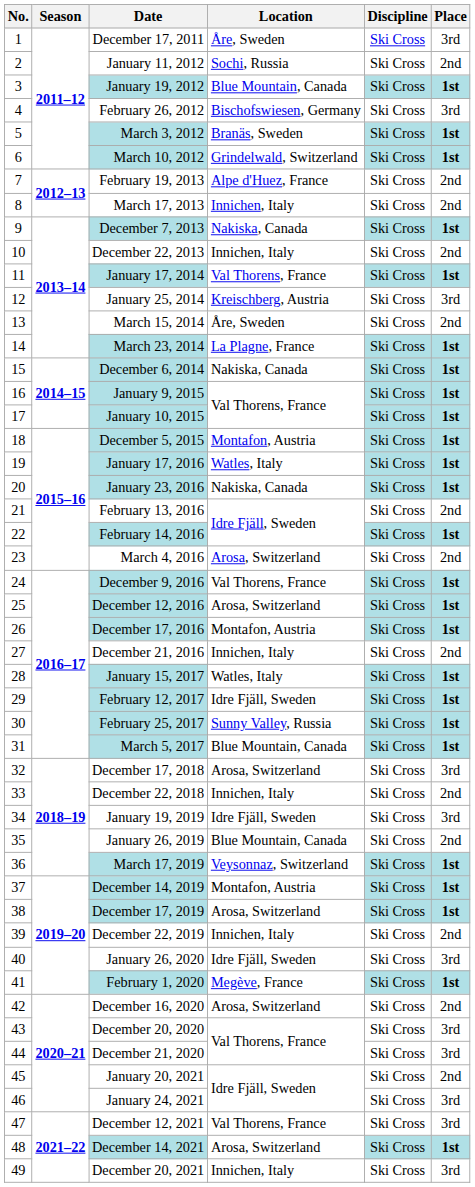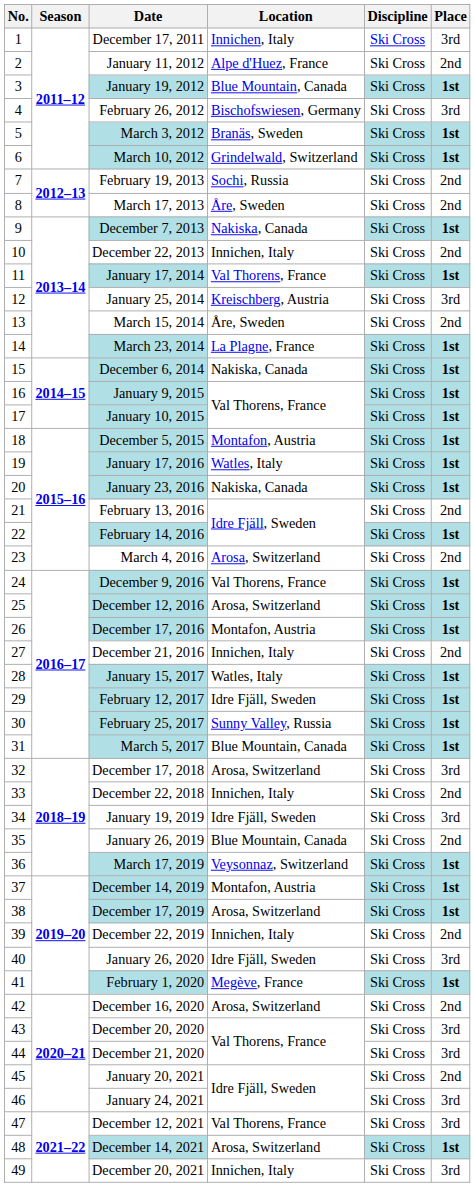 <table class="wikitable sortable mw-collapsible mw-collapsed" border="1" cellspacing="4" style="font-size:95%; text-align:center; border:grey solid 1px; border-collapse:collapse; background:#ffffff;">
 <tr style="background:#efefef;">
 <th>No.</th>
 <th>Season</th>
 <th>Date</th>
 <th>Location</th>
 <th>Discipline</th>
 <th>Place</th>
 </tr>
 <tr>
 <td>1</td>
 <td rowspan=6 align=center><strong><a href='#'>2011–12</a></strong></td>
 <td align=right>December 17, 2011</td>
-<td align=left><a href='#'>Åre</a>, Sweden</td>
+<td align=left><a href='#'>Innichen</a>, Italy</td>
 <td><a href='#'>Ski Cross</a></td>
 <td>3rd</td>
 </tr>
 <tr>
 <td>2</td>
 <td align=right>January 11, 2012</td>
-<td align=left><a href='#'>Sochi</a>, Russia</td>
+<td align=left><a href='#'>Alpe d'Huez</a>, France</td>
 <td>Ski Cross</td>
 <td>2nd</td>
 </tr>
 <tr>
 <td>3</td>
 <td bgcolor="#BOEOE6" align=right>January 19, 2012</td>
 <td align=left><a href='#'>Blue Mountain</a>, Canada</td>
 <td bgcolor="#BOEOE6">Ski Cross</td>
 <td bgcolor="#BOEOE6"><strong>1st</strong></td>
 </tr>
 <tr>
 <td>4</td>
 <td align=right>February 26, 2012</td>
 <td align=left><a href='#'>Bischofswiesen</a>, Germany</td>
 <td>Ski Cross</td>
 <td>3rd</td>
 </tr>
 <tr>
 <td>5</td>
 <td bgcolor="#BOEOE6" align=right>March 3, 2012</td>
 <td align=left><a href='#'>Branäs</a>, Sweden</td>
 <td bgcolor="#BOEOE6">Ski Cross</td>
 <td bgcolor="#BOEOE6"><strong>1st</strong></td>
 </tr>
 <tr>
 <td>6</td>
 <td bgcolor="#BOEOE6" align=right>March 10, 2012</td>
 <td align=left><a href='#'>Grindelwald</a>, Switzerland</td>
 <td bgcolor="#BOEOE6">Ski Cross</td>
 <td bgcolor="#BOEOE6"><strong>1st</strong></td>
 </tr>
 <tr>
 <td>7</td>
 <td rowspan=2 align=center><strong><a href='#'>2012–13</a></strong></td>
 <td align=right>February 19, 2013</td>
-<td align=left><a href='#'>Alpe d'Huez</a>, France</td>
+<td align=left><a href='#'>Sochi</a>, Russia</td>
 <td>Ski Cross</td>
 <td>2nd</td>
 </tr>
 <tr>
 <td>8</td>
 <td align=right>March 17, 2013</td>
-<td align=left><a href='#'>Innichen</a>, Italy</td>
+<td align=left><a href='#'>Åre</a>, Sweden</td>
 <td>Ski Cross</td>
 <td>2nd</td>
 </tr>
 <tr>
 <td>9</td>
 <td rowspan=6 align=center><strong><a href='#'>2013–14</a></strong></td>
 <td bgcolor="#BOEOE6" align=right>December 7, 2013</td>
 <td align=left><a href='#'>Nakiska</a>, Canada</td>
 <td bgcolor="#BOEOE6">Ski Cross</td>
 <td bgcolor="#BOEOE6"><strong>1st</strong></td>
 </tr>
 <tr>
 <td>10</td>
 <td align=right>December 22, 2013</td>
 <td align=left>Innichen, Italy</td>
 <td>Ski Cross</td>
 <td>2nd</td>
 </tr>
 <tr>
 <td>11</td>
 <td bgcolor="#BOEOE6" align=right>January 17, 2014</td>
 <td align=left><a href='#'>Val Thorens</a>, France</td>
 <td bgcolor="#BOEOE6">Ski Cross</td>
 <td bgcolor="#BOEOE6"><strong>1st</strong></td>
 </tr>
 <tr>
 <td>12</td>
 <td align=right>January 25, 2014</td>
 <td align=left><a href='#'>Kreischberg</a>, Austria</td>
 <td>Ski Cross</td>
 <td>3rd</td>
 </tr>
 <tr>
 <td>13</td>
 <td align=right>March 15, 2014</td>
 <td align=left>Åre, Sweden</td>
 <td>Ski Cross</td>
 <td>2nd</td>
 </tr>
 <tr>
 <td>14</td>
 <td bgcolor="#BOEOE6" align=right>March 23, 2014</td>
 <td align=left><a href='#'>La Plagne</a>, France</td>
 <td bgcolor="#BOEOE6">Ski Cross</td>
 <td bgcolor="#BOEOE6"><strong>1st</strong></td>
 </tr>
 <tr>
 <td>15</td>
 <td rowspan=3 align=center><strong><a href='#'>2014–15</a></strong></td>
 <td bgcolor="#BOEOE6" align=right>December 6, 2014</td>
 <td align=left>Nakiska, Canada</td>
 <td bgcolor="#BOEOE6">Ski Cross</td>
 <td bgcolor="#BOEOE6"><strong>1st</strong></td>
 </tr>
 <tr>
 <td>16</td>
 <td bgcolor="#BOEOE6" align=right>January 9, 2015</td>
 <td align=left rowspan=2>Val Thorens, France</td>
 <td bgcolor="#BOEOE6">Ski Cross</td>
 <td bgcolor="#BOEOE6"><strong>1st</strong></td>
 </tr>
 <tr>
 <td>17</td>
 <td bgcolor="#BOEOE6" align=right>January 10, 2015</td>
 <td bgcolor="#BOEOE6">Ski Cross</td>
 <td bgcolor="#BOEOE6"><strong>1st</strong></td>
 </tr>
 <tr>
 <td>18</td>
 <td rowspan=6 align=center><strong><a href='#'>2015–16</a></strong></td>
 <td bgcolor="#BOEOE6" align=right>December 5, 2015</td>
 <td align=left><a href='#'>Montafon</a>, Austria</td>
 <td bgcolor="#BOEOE6">Ski Cross</td>
 <td bgcolor="#BOEOE6"><strong>1st</strong></td>
 </tr>
 <tr>
 <td>19</td>
 <td bgcolor="#BOEOE6" align=right>January 17, 2016</td>
 <td align=left><a href='#'>Watles</a>, Italy</td>
 <td bgcolor="#BOEOE6">Ski Cross</td>
 <td bgcolor="#BOEOE6"><strong>1st</strong></td>
 </tr>
 <tr>
 <td>20</td>
 <td bgcolor="#BOEOE6" align=right>January 23, 2016</td>
 <td align=left>Nakiska, Canada</td>
 <td bgcolor="#BOEOE6">Ski Cross</td>
 <td bgcolor="#BOEOE6"><strong>1st</strong></td>
 </tr>
 <tr>
 <td>21</td>
 <td align=right>February 13, 2016</td>
 <td align=left rowspan=2><a href='#'>Idre Fjäll</a>, Sweden</td>
 <td>Ski Cross</td>
 <td>2nd</td>
 </tr>
 <tr>
 <td>22</td>
 <td bgcolor="#BOEOE6" align=right>February 14, 2016</td>
 <td bgcolor="#BOEOE6">Ski Cross</td>
 <td bgcolor="#BOEOE6"><strong>1st</strong></td>
 </tr>
 <tr>
 <td>23</td>
 <td align=right>March 4, 2016</td>
 <td align=left><a href='#'>Arosa</a>, Switzerland</td>
 <td>Ski Cross</td>
 <td>2nd</td>
 </tr>
 <tr>
 <td>24</td>
 <td rowspan=8 align=center><strong><a href='#'>2016–17</a></strong></td>
 <td bgcolor="#BOEOE6" align=right>December 9, 2016</td>
 <td align=left>Val Thorens, France</td>
 <td bgcolor="#BOEOE6">Ski Cross</td>
 <td bgcolor="#BOEOE6"><strong>1st</strong></td>
 </tr>
 <tr>
 <td>25</td>
 <td bgcolor="#BOEOE6" align=right>December 12, 2016</td>
 <td align=left>Arosa, Switzerland</td>
 <td bgcolor="#BOEOE6">Ski Cross</td>
 <td bgcolor="#BOEOE6"><strong>1st</strong></td>
 </tr>
 <tr>
 <td>26</td>
 <td bgcolor="#BOEOE6" align=right>December 17, 2016</td>
 <td align=left>Montafon, Austria</td>
 <td bgcolor="#BOEOE6">Ski Cross</td>
 <td bgcolor="#BOEOE6"><strong>1st</strong></td>
 </tr>
 <tr>
 <td>27</td>
 <td align=right>December 21, 2016</td>
 <td align=left>Innichen, Italy</td>
 <td>Ski Cross</td>
 <td>2nd</td>
 </tr>
 <tr>
 <td>28</td>
 <td bgcolor="#BOEOE6" align=right>January 15, 2017</td>
 <td align=left>Watles, Italy</td>
 <td bgcolor="#BOEOE6">Ski Cross</td>
 <td bgcolor="#BOEOE6"><strong>1st</strong></td>
 </tr>
 <tr>
 <td>29</td>
 <td bgcolor="#BOEOE6" align=right>February 12, 2017</td>
 <td align=left>Idre Fjäll, Sweden</td>
 <td bgcolor="#BOEOE6">Ski Cross</td>
 <td bgcolor="#BOEOE6"><strong>1st</strong></td>
 </tr>
 <tr>
 <td>30</td>
 <td bgcolor="#BOEOE6" align=right>February 25, 2017</td>
 <td align=left><a href='#'>Sunny Valley</a>, Russia</td>
 <td bgcolor="#BOEOE6">Ski Cross</td>
 <td bgcolor="#BOEOE6"><strong>1st</strong></td>
 </tr>
 <tr>
 <td>31</td>
 <td bgcolor="#BOEOE6" align=right>March 5, 2017</td>
 <td align=left>Blue Mountain, Canada</td>
 <td bgcolor="#BOEOE6">Ski Cross</td>
 <td bgcolor="#BOEOE6"><strong>1st</strong></td>
 </tr>
 <tr>
 <td>32</td>
 <td rowspan=5 align=center><strong><a href='#'>2018–19</a></strong></td>
 <td align=right>December 17, 2018</td>
 <td align=left>Arosa, Switzerland</td>
 <td>Ski Cross</td>
 <td>3rd</td>
 </tr>
 <tr>
 <td>33</td>
 <td align=right>December 22, 2018</td>
 <td align=left>Innichen, Italy</td>
 <td>Ski Cross</td>
 <td>2nd</td>
 </tr>
 <tr>
 <td>34</td>
 <td align=right>January 19, 2019</td>
 <td align=left>Idre Fjäll, Sweden</td>
 <td>Ski Cross</td>
 <td>3rd</td>
 </tr>
 <tr>
 <td>35</td>
 <td align=right>January 26, 2019</td>
 <td align=left>Blue Mountain, Canada</td>
 <td>Ski Cross</td>
 <td>2nd</td>
 </tr>
 <tr>
 <td>36</td>
 <td bgcolor="#BOEOE6" align=right>March 17, 2019</td>
 <td align=left><a href='#'>Veysonnaz</a>, Switzerland</td>
 <td bgcolor="#BOEOE6">Ski Cross</td>
 <td bgcolor="#BOEOE6"><strong>1st</strong></td>
 </tr>
 <tr>
 <td>37</td>
 <td rowspan=5 align=center><strong><a href='#'>2019–20</a></strong></td>
 <td bgcolor="#BOEOE6" align=right>December 14, 2019</td>
 <td align=left>Montafon, Austria</td>
 <td bgcolor="#BOEOE6">Ski Cross</td>
 <td bgcolor="#BOEOE6"><strong>1st</strong></td>
 </tr>
 <tr>
 <td>38</td>
 <td bgcolor="#BOEOE6" align=right>December 17, 2019</td>
 <td align=left>Arosa, Switzerland</td>
 <td bgcolor="#BOEOE6">Ski Cross</td>
 <td bgcolor="#BOEOE6"><strong>1st</strong></td>
 </tr>
 <tr>
 <td>39</td>
 <td align=right>December 22, 2019</td>
 <td align=left>Innichen, Italy</td>
 <td>Ski Cross</td>
 <td>2nd</td>
 </tr>
 <tr>
 <td>40</td>
 <td align=right>January 26, 2020</td>
 <td align=left>Idre Fjäll, Sweden</td>
 <td>Ski Cross</td>
 <td>3rd</td>
 </tr>
 <tr>
 <td>41</td>
 <td bgcolor="#BOEOE6" align=right>February 1, 2020</td>
 <td align=left><a href='#'>Megève</a>, France</td>
 <td bgcolor="#BOEOE6">Ski Cross</td>
 <td bgcolor="#BOEOE6"><strong>1st</strong></td>
 </tr>
 <tr>
 <td>42</td>
 <td rowspan=5 align=center><strong><a href='#'>2020–21</a></strong></td>
 <td>December 16, 2020</td>
 <td align=left>Arosa, Switzerland</td>
 <td>Ski Cross</td>
 <td>2nd</td>
 </tr>
 <tr>
 <td>43</td>
 <td align=right>December 20, 2020</td>
 <td rowspan=2 align=left>Val Thorens, France</td>
 <td>Ski Cross</td>
 <td>3rd</td>
 </tr>
 <tr>
 <td>44</td>
 <td align=right>December 21, 2020</td>
 <td>Ski Cross</td>
 <td>3rd</td>
 </tr>
 <tr>
 <td>45</td>
 <td align=right>January 20, 2021</td>
 <td rowspan=2 align=left>Idre Fjäll, Sweden</td>
 <td>Ski Cross</td>
 <td>2nd</td>
 </tr>
 <tr>
 <td>46</td>
 <td align=right>January 24, 2021</td>
 <td>Ski Cross</td>
 <td>3rd</td>
 </tr>
 <tr>
 <td>47</td>
 <td rowspan=3 align=center><strong><a href='#'>2021–22</a></strong></td>
 <td align=right>December 12, 2021</td>
 <td align=left>Val Thorens, France</td>
 <td>Ski Cross</td>
 <td>3rd</td>
 </tr>
 <tr>
 <td>48</td>
 <td bgcolor="#BOEOE6" align=right>December 14, 2021</td>
 <td align=left>Arosa, Switzerland</td>
 <td bgcolor="#BOEOE6">Ski Cross</td>
 <td bgcolor="#BOEOE6"><strong>1st</strong></td>
 </tr>
 <tr>
 <td>49</td>
 <td align=right>December 20, 2021</td>
 <td align=left>Innichen, Italy</td>
 <td>Ski Cross</td>
 <td>3rd</td>
 </tr>
 </table>
